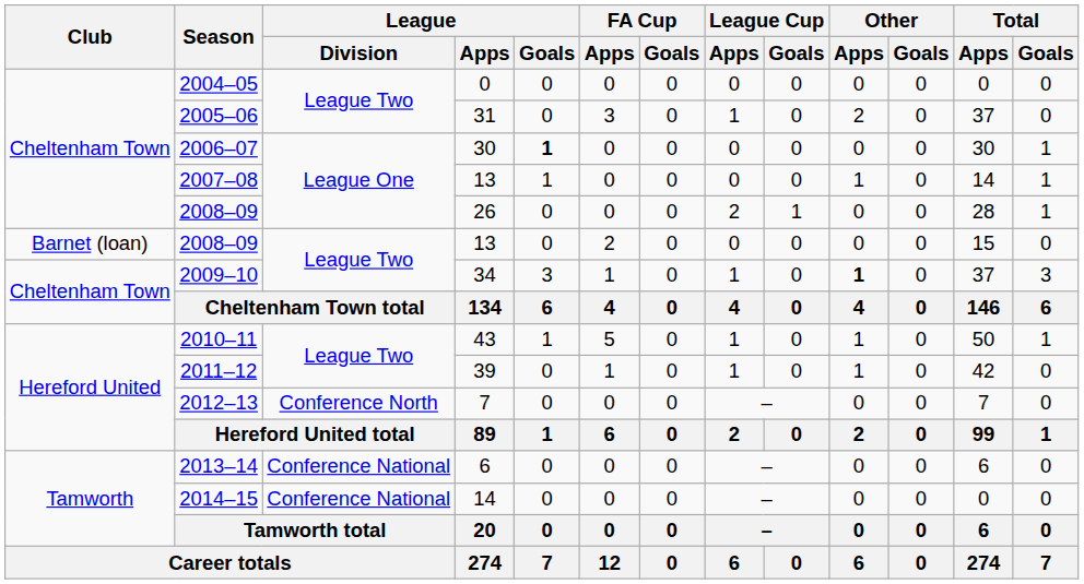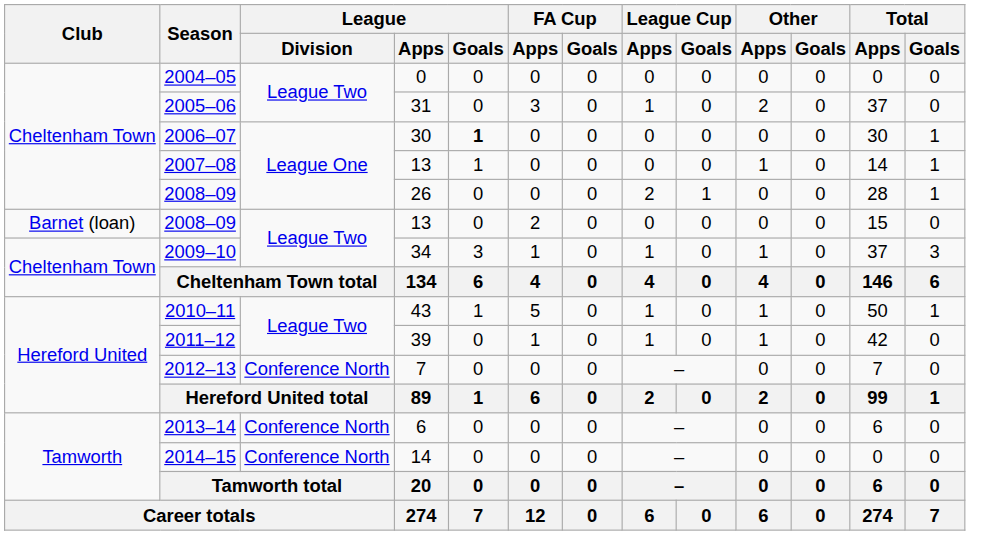 <table class="wikitable" style="text-align: center;">
 <tr>
 <th rowspan="2">Club</th>
 <th rowspan="2">Season</th>
 <th colspan="3">League</th>
 <th colspan="2">FA Cup</th>
 <th colspan="2">League Cup</th>
 <th colspan="2">Other</th>
 <th colspan="2">Total</th>
 </tr>
 <tr>
 <th>Division</th>
 <th>Apps</th>
 <th>Goals</th>
 <th>Apps</th>
 <th>Goals</th>
 <th>Apps</th>
 <th>Goals</th>
 <th>Apps</th>
 <th>Goals</th>
 <th>Apps</th>
 <th>Goals</th>
 </tr>
 <tr>
 <td rowspan="5"><a href='#'>Cheltenham Town</a></td>
 <td><a href='#'>2004–05</a></td>
 <td rowspan="2"><a href='#'>League Two</a></td>
 <td>0</td>
 <td>0</td>
 <td>0</td>
 <td>0</td>
 <td>0</td>
 <td>0</td>
 <td>0</td>
 <td>0</td>
 <td>0</td>
 <td>0</td>
 </tr>
 <tr>
 <td><a href='#'>2005–06</a></td>
 <td>31</td>
 <td>0</td>
 <td>3</td>
 <td>0</td>
 <td>1</td>
 <td>0</td>
 <td>2</td>
 <td>0</td>
 <td>37</td>
 <td>0</td>
 </tr>
 <tr>
 <td><a href='#'>2006–07</a></td>
 <td rowspan="3"><a href='#'>League One</a></td>
 <td>30</td>
 <td><strong>1</strong></td>
 <td>0</td>
 <td>0</td>
 <td>0</td>
 <td>0</td>
 <td>0</td>
 <td>0</td>
 <td>30</td>
 <td>1</td>
 </tr>
 <tr>
 <td><a href='#'>2007–08</a></td>
 <td>13</td>
 <td>1</td>
 <td>0</td>
 <td>0</td>
 <td>0</td>
 <td>0</td>
 <td>1</td>
 <td>0</td>
 <td>14</td>
 <td>1</td>
 </tr>
 <tr>
 <td><a href='#'>2008–09</a></td>
 <td>26</td>
 <td>0</td>
 <td>0</td>
 <td>0</td>
 <td>2</td>
 <td>1</td>
 <td>0</td>
 <td>0</td>
 <td>28</td>
 <td>1</td>
 </tr>
 <tr>
 <td><a href='#'>Barnet</a> (loan)</td>
 <td><a href='#'>2008–09</a></td>
 <td rowspan="2"><a href='#'>League Two</a></td>
 <td>13</td>
 <td>0</td>
 <td>2</td>
 <td>0</td>
 <td>0</td>
 <td>0</td>
 <td>0</td>
 <td>0</td>
 <td>15</td>
 <td>0</td>
 </tr>
 <tr>
 <td rowspan="2"><a href='#'>Cheltenham Town</a></td>
 <td><a href='#'>2009–10</a></td>
 <td>34</td>
 <td>3</td>
 <td>1</td>
 <td>0</td>
 <td>1</td>
 <td>0</td>
-<td><strong>1</strong></td>
+<td>1</td>
 <td>0</td>
 <td>37</td>
 <td>3</td>
 </tr>
 <tr>
 <th colspan="2">Cheltenham Town total</th>
 <th>134</th>
 <th>6</th>
 <th>4</th>
 <th>0</th>
 <th>4</th>
 <th>0</th>
 <th>4</th>
 <th>0</th>
 <th>146</th>
 <th>6</th>
 </tr>
 <tr>
 <td rowspan="4" valign="center"><a href='#'>Hereford United</a></td>
 <td><a href='#'>2010–11</a></td>
 <td rowspan="2"><a href='#'>League Two</a></td>
 <td>43</td>
 <td>1</td>
 <td>5</td>
 <td>0</td>
 <td>1</td>
 <td>0</td>
 <td>1</td>
 <td>0</td>
 <td>50</td>
 <td>1</td>
 </tr>
 <tr>
 <td><a href='#'>2011–12</a></td>
 <td>39</td>
 <td>0</td>
 <td>1</td>
 <td>0</td>
 <td>1</td>
 <td>0</td>
 <td>1</td>
 <td>0</td>
 <td>42</td>
 <td>0</td>
 </tr>
 <tr>
 <td><a href='#'>2012–13</a></td>
 <td><a href='#'>Conference North</a></td>
 <td>7</td>
 <td>0</td>
 <td>0</td>
 <td>0</td>
 <td colspan="2">–</td>
 <td>0</td>
 <td>0</td>
 <td>7</td>
 <td>0</td>
 </tr>
 <tr>
 <th colspan="2">Hereford United total</th>
 <th>89</th>
 <th>1</th>
 <th>6</th>
 <th>0</th>
 <th>2</th>
 <th>0</th>
 <th>2</th>
 <th>0</th>
 <th>99</th>
 <th>1</th>
 </tr>
 <tr>
 <td rowspan="3" valign="center"><a href='#'>Tamworth</a></td>
 <td><a href='#'>2013–14</a></td>
-<td><a href='#'>Conference National</a></td>
+<td><a href='#'>Conference North</a></td>
 <td>6</td>
 <td>0</td>
 <td>0</td>
 <td>0</td>
 <td colspan="2">–</td>
 <td>0</td>
 <td>0</td>
 <td>6</td>
 <td>0</td>
 </tr>
 <tr>
 <td><a href='#'>2014–15</a></td>
-<td><a href='#'>Conference National</a></td>
+<td><a href='#'>Conference North</a></td>
 <td>14</td>
 <td>0</td>
 <td>0</td>
 <td>0</td>
 <td colspan="2">–</td>
 <td>0</td>
 <td>0</td>
 <td>0</td>
 <td>0</td>
 </tr>
 <tr>
 <th colspan="2">Tamworth total</th>
 <th>20</th>
 <th>0</th>
 <th>0</th>
 <th>0</th>
 <th colspan="2">–</th>
 <th>0</th>
 <th>0</th>
 <th>6</th>
 <th>0</th>
 </tr>
 <tr>
 <th colspan="3">Career totals</th>
 <th>274</th>
 <th>7</th>
 <th>12</th>
 <th>0</th>
 <th>6</th>
 <th>0</th>
 <th>6</th>
 <th>0</th>
 <th>274</th>
 <th>7</th>
 </tr>
 </table>
